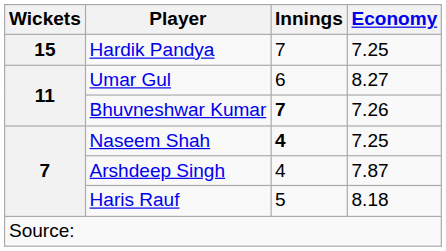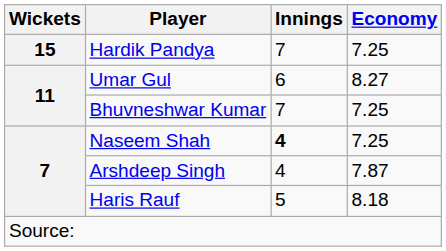 <table class="wikitable">
 <tr>
 <th align="center"><strong>Wickets</strong></th>
 <th align="center"><strong>Player</strong></th>
 <th align="center"><strong>Innings</strong></th>
 <th align="center"><strong><a href='#'>Economy</a></strong></th>
 </tr>
 <tr>
 <th>15</th>
 <td align="left"> <a href='#'>Hardik Pandya</a></td>
 <td>7</td>
 <td>7.25</td>
 </tr>
 <tr>
 <th rowspan=2>11</th>
 <td align="left"> <a href='#'>Umar Gul</a></td>
 <td>6</td>
 <td>8.27</td>
 </tr>
 <tr>
 <td align="left"> <a href='#'>Bhuvneshwar Kumar</a></td>
-<td><strong>7</strong></td>
-<td>7.26</td>
+<td>7</td>
+<td>7.25</td>
 </tr>
 <tr>
 <th rowspan=3>7</th>
 <td align="left"> <a href='#'>Naseem Shah</a></td>
 <td><strong>4</strong></td>
 <td>7.25</td>
 </tr>
 <tr>
 <td align="left"> <a href='#'>Arshdeep Singh</a></td>
 <td>4</td>
 <td>7.87</td>
 </tr>
 <tr>
 <td align="left"> <a href='#'>Haris Rauf</a></td>
 <td>5</td>
 <td>8.18</td>
 </tr>
 <tr>
 <td colspan="5">Source:</td>
 </tr>
 </table>
